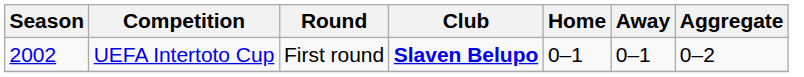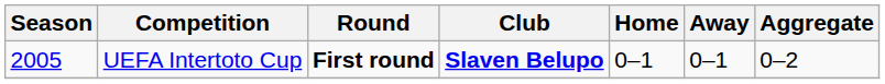 <table class="wikitable">
 <tr>
 <th>Season</th>
 <th>Competition</th>
 <th>Round</th>
 <th>Club</th>
 <th>Home</th>
 <th>Away</th>
 <th>Aggregate</th>
 </tr>
 <tr>
-<td><a href='#'>2002</a></td>
+<td><a href='#'>2005</a></td>
 <td><a href='#'>UEFA Intertoto Cup</a></td>
-<td>First round</td>
+<td><strong>First round</strong></td>
 <td><strong> <a href='#'>Slaven Belupo</a></strong></td>
 <td>0–1</td>
 <td>0–1</td>
 <td>0–2</td>
 </tr>
 <tr>
 </tr>
 </table>
